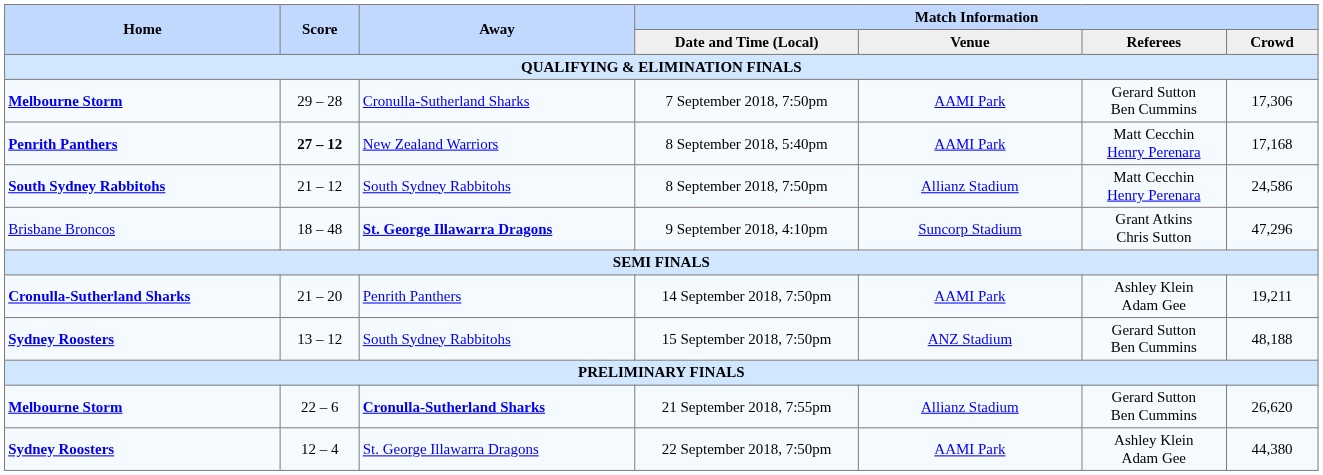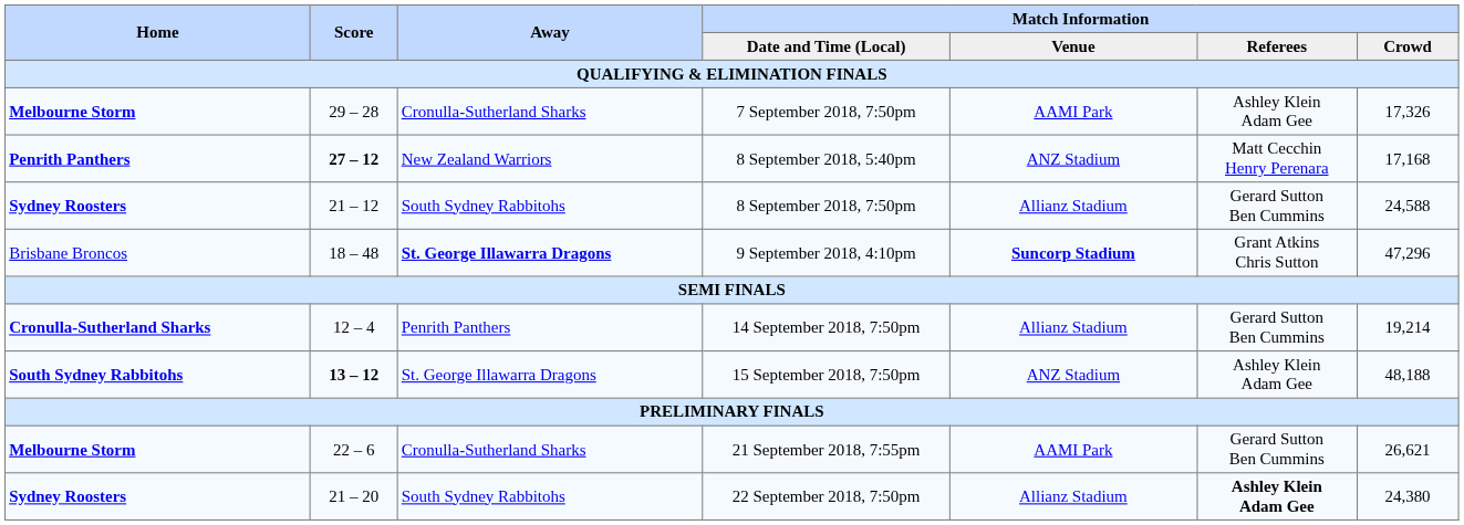 <table border="1" cellpadding="3" cellspacing="0" style="border-collapse:collapse; font-size:90%; text-align:center; width:100%;">
 <tr style="background:#c1d8ff;">
 <th rowspan="2" style="width:21%;">Home</th>
 <th rowspan="2" style="width:6%;">Score</th>
 <th rowspan="2" style="width:21%;">Away</th>
 <th colspan=6>Match Information</th>
 </tr>
 <tr style="background:#efefef;">
 <th width=17%>Date and Time (Local)</th>
 <th width=17%>Venue</th>
 <th width=11%>Referees</th>
 <th width=7%>Crowd</th>
 </tr>
 <tr style="background:#d0e7ff;">
 <td colspan=7><strong>QUALIFYING & ELIMINATION FINALS</strong></td>
 </tr>
 <tr style="background:#f5faff;">
 <td align=left> <strong><a href='#'>Melbourne Storm</a></strong></td>
 <td>29 – 28</td>
 <td align=left> <a href='#'>Cronulla-Sutherland Sharks</a></td>
 <td>7 September 2018, 7:50pm</td>
 <td><a href='#'>AAMI Park</a></td>
-<td>Gerard Sutton<br>Ben Cummins</td>
-<td>17,306</td>
+<td>Ashley Klein<br>Adam Gee</td>
+<td>17,326</td>
 </tr>
 <tr style="background:#f5faff;">
 <td align=left> <strong><a href='#'>Penrith Panthers</a></strong></td>
 <td><strong>27 – 12</strong></td>
 <td align=left> <a href='#'>New Zealand Warriors</a></td>
 <td>8 September 2018, 5:40pm</td>
-<td><a href='#'>AAMI Park</a></td>
+<td><a href='#'>ANZ Stadium</a></td>
 <td>Matt Cecchin<br><a href='#'>Henry Perenara</a></td>
 <td>17,168</td>
 </tr>
 <tr style="background:#f5faff;">
-<td align=left> <strong><a href='#'>South Sydney Rabbitohs</a></strong></td>
+<td align=left> <strong><a href='#'>Sydney Roosters</a></strong></td>
 <td>21 – 12</td>
 <td align=left> <a href='#'>South Sydney Rabbitohs</a></td>
 <td>8 September 2018, 7:50pm</td>
 <td><a href='#'>Allianz Stadium</a></td>
-<td>Matt Cecchin<br><a href='#'>Henry Perenara</a></td>
-<td>24,586</td>
+<td>Gerard Sutton<br>Ben Cummins</td>
+<td>24,588</td>
 </tr>
 <tr style="background:#f5faff;">
 <td align=left> <a href='#'>Brisbane Broncos</a></td>
 <td>18 – 48</td>
 <td align=left> <strong><a href='#'>St. George Illawarra Dragons</a></strong></td>
 <td>9 September 2018, 4:10pm</td>
-<td><a href='#'>Suncorp Stadium</a></td>
+<td><strong><a href='#'>Suncorp Stadium</a></strong></td>
 <td>Grant Atkins<br>Chris Sutton</td>
 <td>47,296</td>
 </tr>
 <tr style="background:#d0e7ff;">
 <td colspan=7><strong>SEMI FINALS</strong></td>
 </tr>
 <tr style="background:#f5faff;">
 <td align=left> <strong><a href='#'>Cronulla-Sutherland Sharks</a></strong></td>
-<td>21 – 20</td>
+<td>12 – 4</td>
 <td align=left> <a href='#'>Penrith Panthers</a></td>
 <td>14 September 2018, 7:50pm</td>
-<td><a href='#'>AAMI Park</a></td>
-<td>Ashley Klein<br>Adam Gee</td>
-<td>19,211</td>
+<td><a href='#'>Allianz Stadium</a></td>
+<td>Gerard Sutton<br>Ben Cummins</td>
+<td>19,214</td>
 </tr>
 <tr style="background:#f5faff;">
-<td align=left> <strong><a href='#'>Sydney Roosters</a></strong></td>
-<td>13 – 12</td>
-<td align=left> <a href='#'>South Sydney Rabbitohs</a></td>
+<td align=left> <strong><a href='#'>South Sydney Rabbitohs</a></strong></td>
+<td><strong>13 – 12</strong></td>
+<td align=left> <a href='#'>St. George Illawarra Dragons</a></td>
 <td>15 September 2018, 7:50pm</td>
 <td><a href='#'>ANZ Stadium</a></td>
-<td>Gerard Sutton<br>Ben Cummins</td>
+<td>Ashley Klein<br>Adam Gee</td>
 <td>48,188</td>
 </tr>
 <tr style="background:#d0e7ff;">
 <td colspan=7><strong>PRELIMINARY FINALS</strong></td>
 </tr>
 <tr style="background:#f5faff;">
 <td align=left> <strong><a href='#'>Melbourne Storm</a></strong></td>
 <td>22 – 6</td>
-<td align=left><strong> <a href='#'>Cronulla-Sutherland Sharks</a></strong></td>
+<td align=left> <a href='#'>Cronulla-Sutherland Sharks</a></td>
 <td>21 September 2018, 7:55pm</td>
-<td><a href='#'>Allianz Stadium</a></td>
+<td><a href='#'>AAMI Park</a></td>
 <td>Gerard Sutton<br>Ben Cummins</td>
-<td>26,620</td>
+<td>26,621</td>
 </tr>
 <tr style="background:#f5faff;">
 <td align=left> <strong><a href='#'>Sydney Roosters</a></strong></td>
-<td>12 – 4</td>
-<td align=left> <a href='#'>St. George Illawarra Dragons</a></td>
+<td>21 – 20</td>
+<td align=left> <a href='#'>South Sydney Rabbitohs</a></td>
 <td>22 September 2018, 7:50pm</td>
-<td><a href='#'>AAMI Park</a></td>
-<td>Ashley Klein<br>Adam Gee</td>
-<td>44,380</td>
+<td><a href='#'>Allianz Stadium</a></td>
+<td><strong>Ashley Klein<br>Adam Gee</strong></td>
+<td>24,380</td>
 </tr>
 </table>
